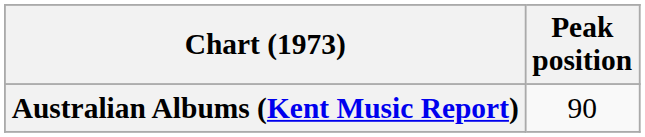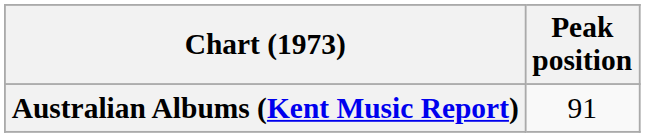 <table class="wikitable sortable plainrowheaders" style="text-align:center">
 <tr>
 <th scope="col">Chart (1973)</th>
 <th scope="col">Peak<br>position</th>
 </tr>
 <tr>
 <th scope="row">Australian Albums (<a href='#'>Kent Music Report</a>)</th>
-<td align="center">90</td>
+<td align="center">91</td>
 </tr>
 </table>
